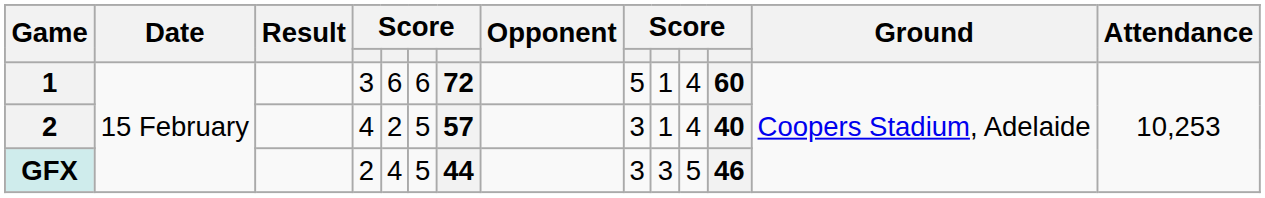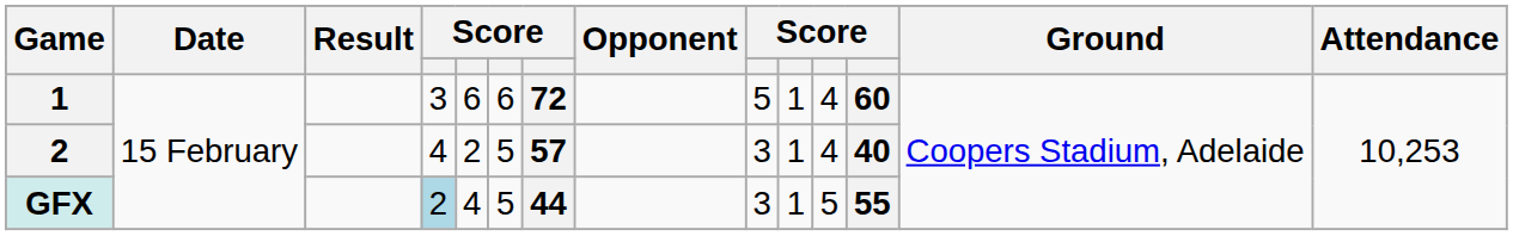 <table class="wikitable plainrowheaders" style="font-size:90%; text-align:center;">
 <tr>
 <th scope="col" rowspan="2">Game</th>
 <th scope="col" rowspan="2">Date</th>
 <th scope="col" rowspan="2">Result</th>
 <th scope="col" colspan="4">Score</th>
 <th scope="col" rowspan="2">Opponent</th>
 <th scope="col" colspan="4">Score</th>
 <th scope="col" rowspan="2" colspan="2">Ground</th>
 <th scope="col" rowspan="2">Attendance</th>
 </tr>
 <tr>
 <th scope="col"></th>
 <th scope="col"></th>
 <th scope="col"></th>
 <th scope="col"></th>
 <th scope="col"></th>
 <th scope="col"></th>
 <th scope="col"></th>
 <th scope="col"></th>
 </tr>
 <tr>
 <th scope="row" style="text-align:center;">1</th>
 <td rowspan="3">15 February</td>
 <td></td>
 <td>3</td>
 <td>6</td>
 <td>6</td>
 <th>72</th>
 <td></td>
 <td>5</td>
 <td>1</td>
 <td>4</td>
 <th>60</th>
 <td rowspan="3" colspan="2"><a href='#'>Coopers Stadium</a>, Adelaide</td>
 <td rowspan="3">10,253</td>
 </tr>
 <tr>
 <th scope="row" style="text-align:center;">2</th>
 <td></td>
 <td>4</td>
 <td>2</td>
 <td>5</td>
 <th>57</th>
 <td></td>
 <td>3</td>
 <td>1</td>
 <td>4</td>
 <th>40</th>
 </tr>
 <tr>
 <th scope="row" style="background:#cfecec; text-align:center;">GFX</th>
 <td></td>
-<td>2</td>
+<td style="background: lightblue;">2</td>
 <td>4</td>
 <td>5</td>
 <th>44</th>
 <td></td>
 <td>3</td>
-<td>3</td>
+<td>1</td>
 <td>5</td>
-<th>46</th>
+<th>55</th>
 </tr>
 </table>
